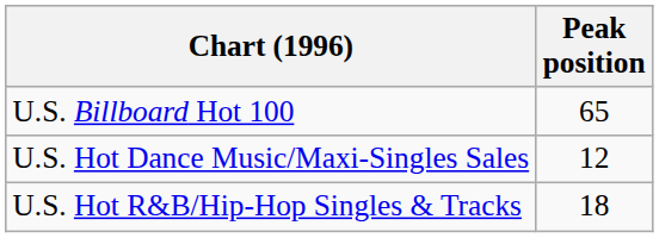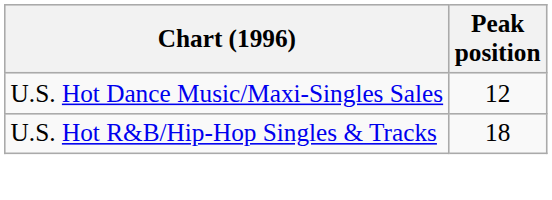 <table class="wikitable sortable">
 <tr>
 <th align="left">Chart (1996)</th>
 <th align="center">Peak<br>position</th>
-</tr>
-<tr>
-<td align="left">U.S. <a href='#'><em>Billboard</em> Hot 100</a></td>
-<td align="center">65</td>
 </tr>
 <tr>
 <td align="left">U.S. <a href='#'>Hot Dance Music/Maxi-Singles Sales</a></td>
 <td align="center">12</td>
 </tr>
 <tr>
 <td align="left">U.S. <a href='#'>Hot R&B/Hip-Hop Singles & Tracks</a></td>
 <td align="center">18</td>
 </tr>
 </table>
